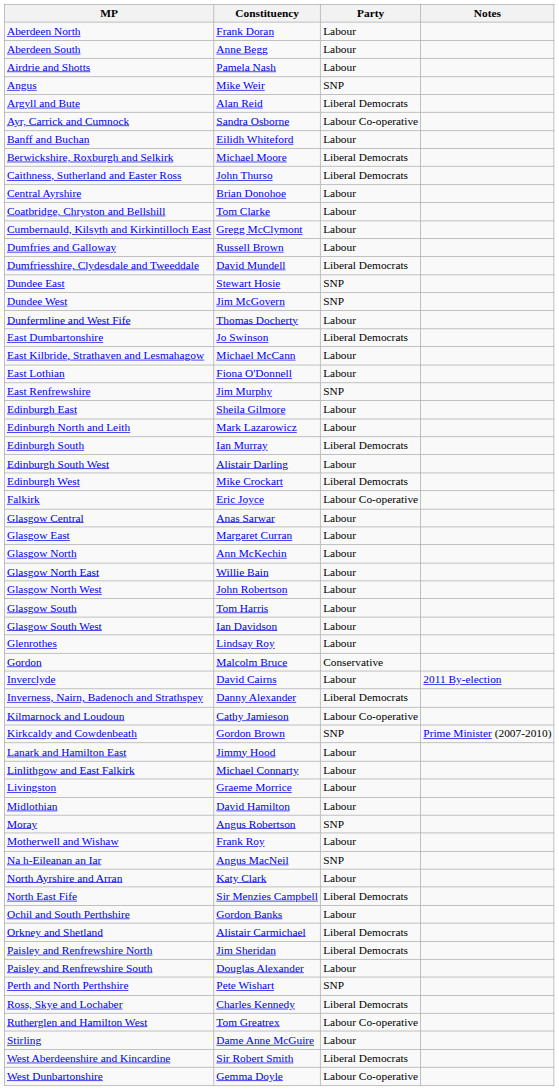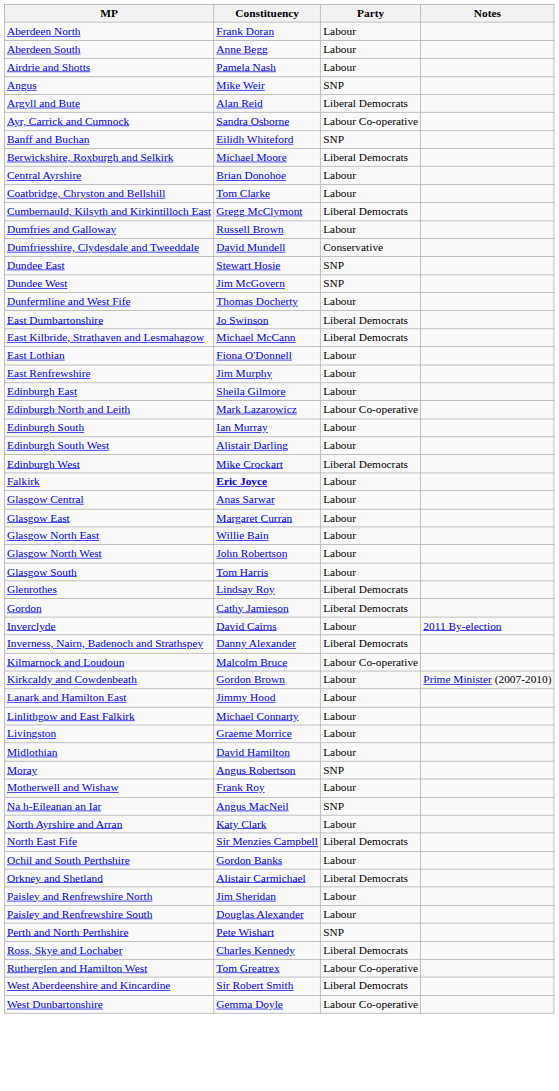 <table class="wikitable sortable">
 <tr>
 <th>MP</th>
 <th>Constituency</th>
 <th>Party</th>
 <th>Notes</th>
 </tr>
 <tr>
 <td><a href='#'>Aberdeen North</a></td>
 <td><a href='#'>Frank Doran</a></td>
 <td>Labour</td>
 <td></td>
 </tr>
 <tr>
 <td><a href='#'>Aberdeen South</a></td>
 <td><a href='#'>Anne Begg</a></td>
 <td>Labour</td>
 <td></td>
 </tr>
 <tr>
 <td><a href='#'>Airdrie and Shotts</a></td>
 <td><a href='#'>Pamela Nash</a></td>
 <td>Labour</td>
 <td></td>
 </tr>
 <tr>
 <td><a href='#'>Angus</a></td>
 <td><a href='#'>Mike Weir</a></td>
 <td>SNP</td>
 <td></td>
 </tr>
 <tr>
 <td><a href='#'>Argyll and Bute</a></td>
 <td><a href='#'>Alan Reid</a></td>
 <td>Liberal Democrats</td>
 <td></td>
 </tr>
 <tr>
 <td><a href='#'>Ayr, Carrick and Cumnock</a></td>
 <td><a href='#'>Sandra Osborne</a></td>
 <td>Labour Co-operative</td>
 <td></td>
 </tr>
 <tr>
 <td><a href='#'>Banff and Buchan</a></td>
 <td><a href='#'>Eilidh Whiteford</a></td>
-<td>Labour</td>
+<td>SNP</td>
 <td></td>
 </tr>
 <tr>
 <td><a href='#'>Berwickshire, Roxburgh and Selkirk</a></td>
 <td><a href='#'>Michael Moore</a></td>
-<td>Liberal Democrats</td>
-<td></td>
-</tr>
-<tr>
-<td><a href='#'>Caithness, Sutherland and Easter Ross</a></td>
-<td><a href='#'>John Thurso</a></td>
 <td>Liberal Democrats</td>
 <td></td>
 </tr>
 <tr>
 <td><a href='#'>Central Ayrshire</a></td>
 <td><a href='#'>Brian Donohoe</a></td>
 <td>Labour</td>
 <td></td>
 </tr>
 <tr>
 <td><a href='#'>Coatbridge, Chryston and Bellshill</a></td>
 <td><a href='#'>Tom Clarke</a></td>
 <td>Labour</td>
 <td></td>
 </tr>
 <tr>
 <td><a href='#'>Cumbernauld, Kilsyth and Kirkintilloch East</a></td>
 <td><a href='#'>Gregg McClymont</a></td>
-<td>Labour</td>
+<td>Liberal Democrats</td>
 <td></td>
 </tr>
 <tr>
 <td><a href='#'>Dumfries and Galloway</a></td>
 <td><a href='#'>Russell Brown</a></td>
 <td>Labour</td>
 <td></td>
 </tr>
 <tr>
 <td><a href='#'>Dumfriesshire, Clydesdale and Tweeddale</a></td>
 <td><a href='#'>David Mundell</a></td>
-<td>Liberal Democrats</td>
+<td>Conservative</td>
 <td></td>
 </tr>
 <tr>
 <td><a href='#'>Dundee East</a></td>
 <td><a href='#'>Stewart Hosie</a></td>
 <td>SNP</td>
 <td></td>
 </tr>
 <tr>
 <td><a href='#'>Dundee West</a></td>
 <td><a href='#'>Jim McGovern</a></td>
 <td>SNP</td>
 <td></td>
 </tr>
 <tr>
 <td><a href='#'>Dunfermline and West Fife</a></td>
 <td><a href='#'>Thomas Docherty</a></td>
 <td>Labour</td>
 <td></td>
 </tr>
 <tr>
 <td><a href='#'>East Dumbartonshire</a></td>
 <td><a href='#'>Jo Swinson</a></td>
 <td>Liberal Democrats</td>
 <td></td>
 </tr>
 <tr>
 <td><a href='#'>East Kilbride, Strathaven and Lesmahagow</a></td>
 <td><a href='#'>Michael McCann</a></td>
-<td>Labour</td>
+<td>Liberal Democrats</td>
 <td></td>
 </tr>
 <tr>
 <td><a href='#'>East Lothian</a></td>
 <td><a href='#'>Fiona O'Donnell</a></td>
 <td>Labour</td>
 <td></td>
 </tr>
 <tr>
 <td><a href='#'>East Renfrewshire</a></td>
 <td><a href='#'>Jim Murphy</a></td>
-<td>SNP</td>
+<td>Labour</td>
 <td></td>
 </tr>
 <tr>
 <td><a href='#'>Edinburgh East</a></td>
 <td><a href='#'>Sheila Gilmore</a></td>
 <td>Labour</td>
 <td></td>
 </tr>
 <tr>
 <td><a href='#'>Edinburgh North and Leith</a></td>
 <td><a href='#'>Mark Lazarowicz</a></td>
-<td>Labour</td>
+<td>Labour Co-operative</td>
 <td></td>
 </tr>
 <tr>
 <td><a href='#'>Edinburgh South</a></td>
 <td><a href='#'>Ian Murray</a></td>
-<td>Liberal Democrats</td>
+<td>Labour</td>
 <td></td>
 </tr>
 <tr>
 <td><a href='#'>Edinburgh South West</a></td>
 <td><a href='#'>Alistair Darling</a></td>
 <td>Labour</td>
 <td></td>
 </tr>
 <tr>
 <td><a href='#'>Edinburgh West</a></td>
 <td><a href='#'>Mike Crockart</a></td>
 <td>Liberal Democrats</td>
 <td></td>
 </tr>
 <tr>
 <td><a href='#'>Falkirk</a></td>
-<td><a href='#'>Eric Joyce</a></td>
-<td>Labour Co-operative</td>
+<td><strong><a href='#'>Eric Joyce</a></strong></td>
+<td>Labour</td>
 <td></td>
 </tr>
 <tr>
 <td><a href='#'>Glasgow Central</a></td>
 <td><a href='#'>Anas Sarwar</a></td>
 <td>Labour</td>
 <td></td>
 </tr>
 <tr>
 <td><a href='#'>Glasgow East</a></td>
 <td><a href='#'>Margaret Curran</a></td>
-<td>Labour</td>
-<td></td>
-</tr>
-<tr>
-<td><a href='#'>Glasgow North</a></td>
-<td><a href='#'>Ann McKechin</a></td>
 <td>Labour</td>
 <td></td>
 </tr>
 <tr>
 <td><a href='#'>Glasgow North East</a></td>
 <td><a href='#'>Willie Bain</a></td>
 <td>Labour</td>
 <td></td>
 </tr>
 <tr>
 <td><a href='#'>Glasgow North West</a></td>
 <td><a href='#'>John Robertson</a></td>
 <td>Labour</td>
 <td></td>
 </tr>
 <tr>
 <td><a href='#'>Glasgow South</a></td>
 <td><a href='#'>Tom Harris</a></td>
 <td>Labour</td>
 <td></td>
 </tr>
 <tr>
-<td><a href='#'>Glasgow South West</a></td>
-<td><a href='#'>Ian Davidson</a></td>
-<td>Labour</td>
-<td></td>
-</tr>
-<tr>
 <td><a href='#'>Glenrothes</a></td>
 <td><a href='#'>Lindsay Roy</a></td>
-<td>Labour</td>
+<td>Liberal Democrats</td>
 <td></td>
 </tr>
 <tr>
 <td><a href='#'>Gordon</a></td>
-<td><a href='#'>Malcolm Bruce</a></td>
-<td>Conservative</td>
+<td><a href='#'>Cathy Jamieson</a></td>
+<td>Liberal Democrats</td>
 <td></td>
 </tr>
 <tr>
 <td><a href='#'>Inverclyde</a></td>
 <td><a href='#'>David Cairns</a></td>
 <td>Labour</td>
 <td><a href='#'>2011 By-election</a></td>
 </tr>
 <tr>
 <td><a href='#'>Inverness, Nairn, Badenoch and Strathspey</a></td>
 <td><a href='#'>Danny Alexander</a></td>
 <td>Liberal Democrats</td>
 <td></td>
 </tr>
 <tr>
 <td><a href='#'>Kilmarnock and Loudoun</a></td>
-<td><a href='#'>Cathy Jamieson</a></td>
+<td><a href='#'>Malcolm Bruce</a></td>
 <td>Labour Co-operative</td>
 <td></td>
 </tr>
 <tr>
 <td><a href='#'>Kirkcaldy and Cowdenbeath</a></td>
 <td><a href='#'>Gordon Brown</a></td>
-<td>SNP</td>
+<td>Labour</td>
 <td><a href='#'>Prime Minister</a> (2007-2010)</td>
 </tr>
 <tr>
 <td><a href='#'>Lanark and Hamilton East</a></td>
 <td><a href='#'>Jimmy Hood</a></td>
 <td>Labour</td>
 <td></td>
 </tr>
 <tr>
 <td><a href='#'>Linlithgow and East Falkirk</a></td>
 <td><a href='#'>Michael Connarty</a></td>
 <td>Labour</td>
 <td></td>
 </tr>
 <tr>
 <td><a href='#'>Livingston</a></td>
 <td><a href='#'>Graeme Morrice</a></td>
 <td>Labour</td>
 <td></td>
 </tr>
 <tr>
 <td><a href='#'>Midlothian</a></td>
 <td><a href='#'>David Hamilton</a></td>
 <td>Labour</td>
 <td></td>
 </tr>
 <tr>
 <td><a href='#'>Moray</a></td>
 <td><a href='#'>Angus Robertson</a></td>
 <td>SNP</td>
 <td></td>
 </tr>
 <tr>
 <td><a href='#'>Motherwell and Wishaw</a></td>
 <td><a href='#'>Frank Roy</a></td>
 <td>Labour</td>
 <td></td>
 </tr>
 <tr>
 <td><a href='#'>Na h-Eileanan an Iar</a></td>
 <td><a href='#'>Angus MacNeil</a></td>
 <td>SNP</td>
 <td></td>
 </tr>
 <tr>
 <td><a href='#'>North Ayrshire and Arran</a></td>
 <td><a href='#'>Katy Clark</a></td>
 <td>Labour</td>
 <td></td>
 </tr>
 <tr>
 <td><a href='#'>North East Fife</a></td>
 <td><a href='#'>Sir Menzies Campbell</a></td>
 <td>Liberal Democrats</td>
 <td></td>
 </tr>
 <tr>
 <td><a href='#'>Ochil and South Perthshire</a></td>
 <td><a href='#'>Gordon Banks</a></td>
 <td>Labour</td>
 <td></td>
 </tr>
 <tr>
 <td><a href='#'>Orkney and Shetland</a></td>
 <td><a href='#'>Alistair Carmichael</a></td>
 <td>Liberal Democrats</td>
 <td></td>
 </tr>
 <tr>
 <td><a href='#'>Paisley and Renfrewshire North</a></td>
 <td><a href='#'>Jim Sheridan</a></td>
-<td>Liberal Democrats</td>
+<td>Labour</td>
 <td></td>
 </tr>
 <tr>
 <td><a href='#'>Paisley and Renfrewshire South</a></td>
 <td><a href='#'>Douglas Alexander</a></td>
 <td>Labour</td>
 <td></td>
 </tr>
 <tr>
 <td><a href='#'>Perth and North Perthshire</a></td>
 <td><a href='#'>Pete Wishart</a></td>
 <td>SNP</td>
 <td></td>
 </tr>
 <tr>
 <td><a href='#'>Ross, Skye and Lochaber</a></td>
 <td><a href='#'>Charles Kennedy</a></td>
 <td>Liberal Democrats</td>
 <td></td>
 </tr>
 <tr>
 <td><a href='#'>Rutherglen and Hamilton West</a></td>
 <td><a href='#'>Tom Greatrex</a></td>
 <td>Labour Co-operative</td>
 <td></td>
 </tr>
 <tr>
-<td><a href='#'>Stirling</a></td>
-<td><a href='#'>Dame Anne McGuire</a></td>
-<td>Labour</td>
-<td></td>
-</tr>
-<tr>
 <td><a href='#'>West Aberdeenshire and Kincardine</a></td>
 <td><a href='#'>Sir Robert Smith</a></td>
 <td>Liberal Democrats</td>
 <td></td>
 </tr>
 <tr>
 <td><a href='#'>West Dunbartonshire</a></td>
 <td><a href='#'>Gemma Doyle</a></td>
 <td>Labour Co-operative</td>
 <td></td>
 </tr>
 </table>
